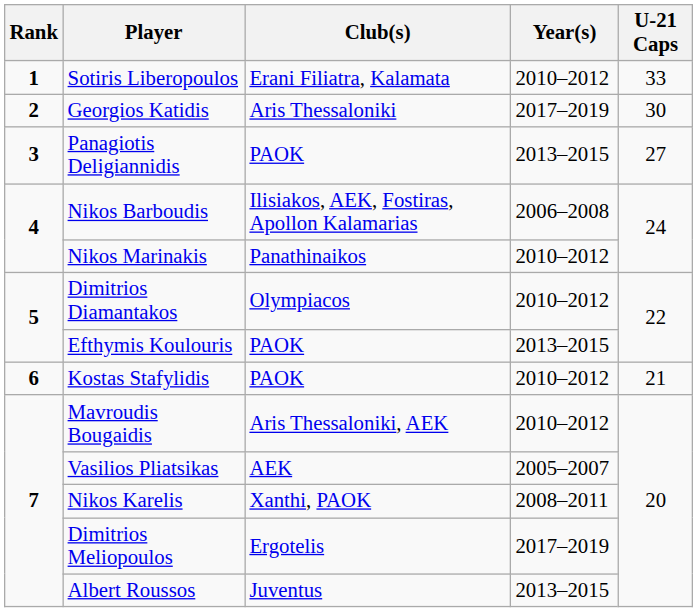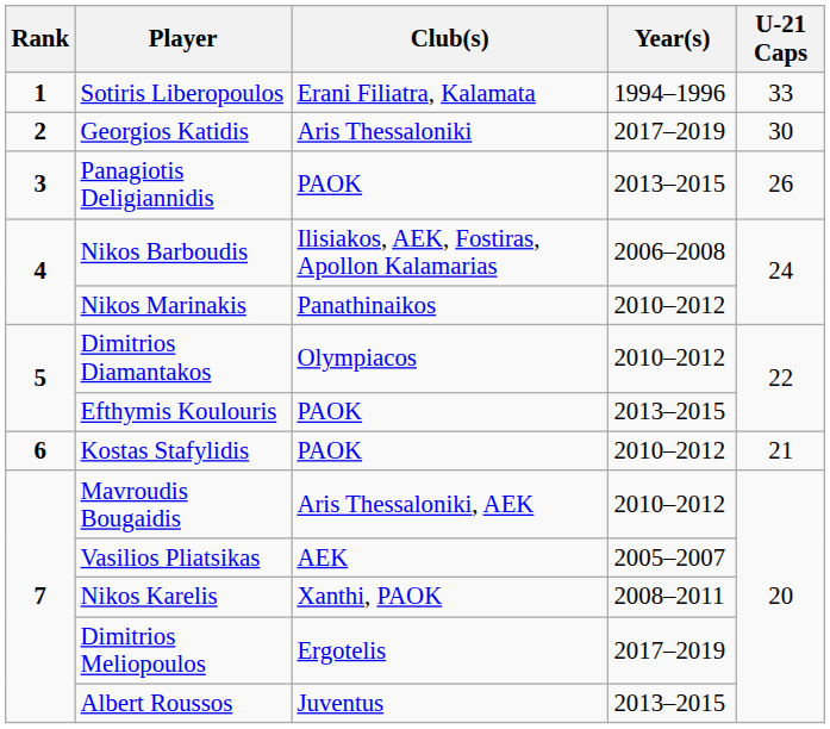 <table class="wikitable" width=60%>
 <tr>
 <th width = 6%>Rank</th>
 <th width = 27%>Player</th>
 <th width = 40%>Club(s)</th>
 <th width = 16%>Year(s)</th>
 <th width = 11%>U-21 Caps</th>
 </tr>
 <tr>
 <td align=center><strong>1</strong></td>
 <td><a href='#'>Sotiris Liberopoulos</a></td>
 <td><a href='#'>Erani Filiatra</a>, <a href='#'>Kalamata</a></td>
-<td>2010–2012</td>
+<td>1994–1996</td>
 <td align=center>33</td>
 </tr>
 <tr>
 <td align=center><strong>2</strong></td>
 <td><a href='#'>Georgios Katidis</a></td>
 <td><a href='#'>Aris Thessaloniki</a></td>
 <td>2017–2019</td>
 <td align=center>30</td>
 </tr>
 <tr>
 <td align=center><strong>3</strong></td>
 <td><a href='#'>Panagiotis Deligiannidis</a></td>
 <td><a href='#'>PAOK</a></td>
 <td>2013–2015</td>
-<td align=center>27</td>
+<td align=center>26</td>
 </tr>
 <tr>
 <td rowspan=2 align=center><strong>4</strong></td>
 <td><a href='#'>Nikos Barboudis</a></td>
 <td><a href='#'>Ilisiakos</a>, <a href='#'>AEK</a>, <a href='#'>Fostiras</a>, <a href='#'>Apollon Kalamarias</a></td>
 <td>2006–2008</td>
 <td rowspan=2 align=center>24</td>
 </tr>
 <tr>
 <td><a href='#'>Nikos Marinakis</a></td>
 <td><a href='#'>Panathinaikos</a></td>
 <td>2010–2012</td>
 </tr>
 <tr>
 <td rowspan=2 align=center><strong>5</strong></td>
 <td><a href='#'>Dimitrios Diamantakos</a></td>
 <td><a href='#'>Olympiacos</a></td>
 <td>2010–2012</td>
 <td rowspan=2 align=center>22</td>
 </tr>
 <tr>
 <td><a href='#'>Efthymis Koulouris</a></td>
 <td><a href='#'>PAOK</a></td>
 <td>2013–2015</td>
 </tr>
 <tr>
 <td align=center><strong>6</strong></td>
 <td><a href='#'>Kostas Stafylidis</a></td>
 <td><a href='#'>PAOK</a></td>
 <td>2010–2012</td>
 <td align=center>21</td>
 </tr>
 <tr>
 <td rowspan=5 align=center><strong>7</strong></td>
 <td><a href='#'>Mavroudis Bougaidis</a></td>
 <td><a href='#'>Aris Thessaloniki</a>, <a href='#'>AEK</a></td>
 <td>2010–2012</td>
 <td rowspan=5 align=center>20</td>
 </tr>
 <tr>
 <td><a href='#'>Vasilios Pliatsikas</a></td>
 <td><a href='#'>AEK</a></td>
 <td>2005–2007</td>
 </tr>
 <tr>
 <td><a href='#'>Nikos Karelis</a></td>
 <td><a href='#'>Xanthi</a>, <a href='#'>PAOK</a></td>
 <td>2008–2011</td>
 </tr>
 <tr>
 <td><a href='#'>Dimitrios Meliopoulos</a></td>
 <td><a href='#'>Ergotelis</a></td>
 <td>2017–2019</td>
 </tr>
 <tr>
 <td><a href='#'>Albert Roussos</a></td>
 <td><a href='#'>Juventus</a></td>
 <td>2013–2015</td>
 </tr>
 </table>
